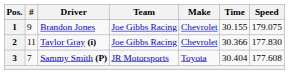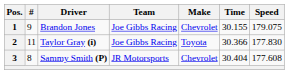 <table class="wikitable" style="font-size:95%">
 <tr>
 <th>Pos.</th>
 <th>#</th>
 <th>Driver</th>
 <th>Team</th>
 <th>Make</th>
 <th>Time</th>
 <th>Speed</th>
 </tr>
 <tr>
 <th>1</th>
 <td>9</td>
 <td><a href='#'>Brandon Jones</a></td>
 <td><a href='#'>Joe Gibbs Racing</a></td>
 <td><a href='#'>Chevrolet</a></td>
 <td>30.155</td>
 <td>179.075</td>
 </tr>
 <tr>
 <th>2</th>
 <td>11</td>
 <td><a href='#'>Taylor Gray</a> <strong>(i)</strong></td>
 <td><a href='#'>Joe Gibbs Racing</a></td>
-<td><a href='#'>Chevrolet</a></td>
+<td><a href='#'>Toyota</a></td>
 <td>30.366</td>
 <td>177.830</td>
 </tr>
 <tr>
 <th>3</th>
-<td>7</td>
+<td>8</td>
 <td><a href='#'>Sammy Smith</a> <strong>(P)</strong></td>
 <td><a href='#'>JR Motorsports</a></td>
-<td><a href='#'>Toyota</a></td>
+<td><a href='#'>Chevrolet</a></td>
 <td>30.404</td>
 <td>177.608</td>
 </tr>
 <tr>
 <th colspan="7"></th>
 </tr>
 </table>
